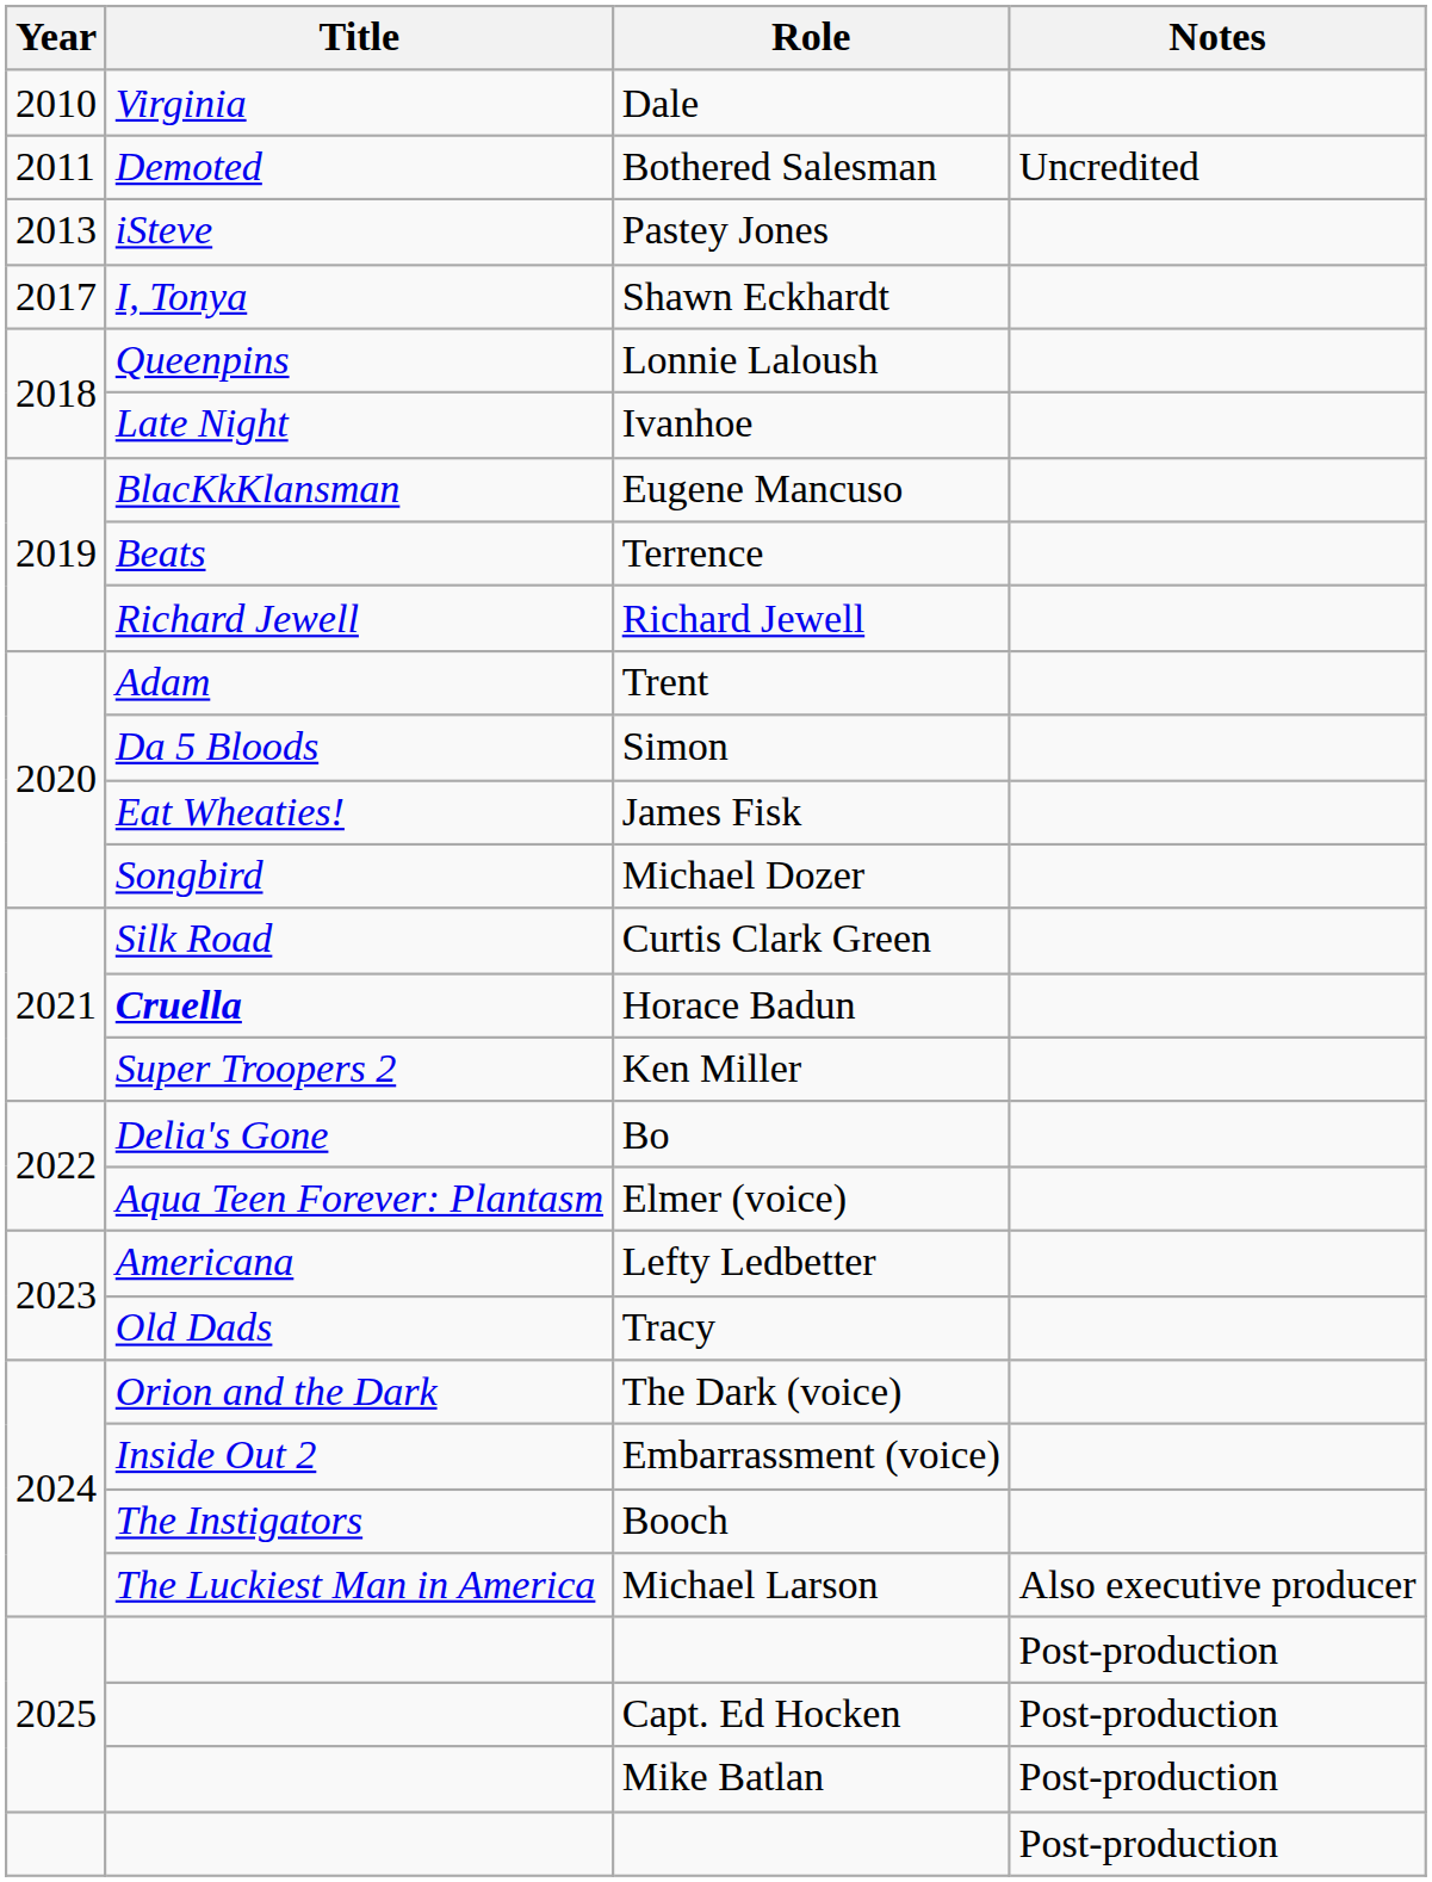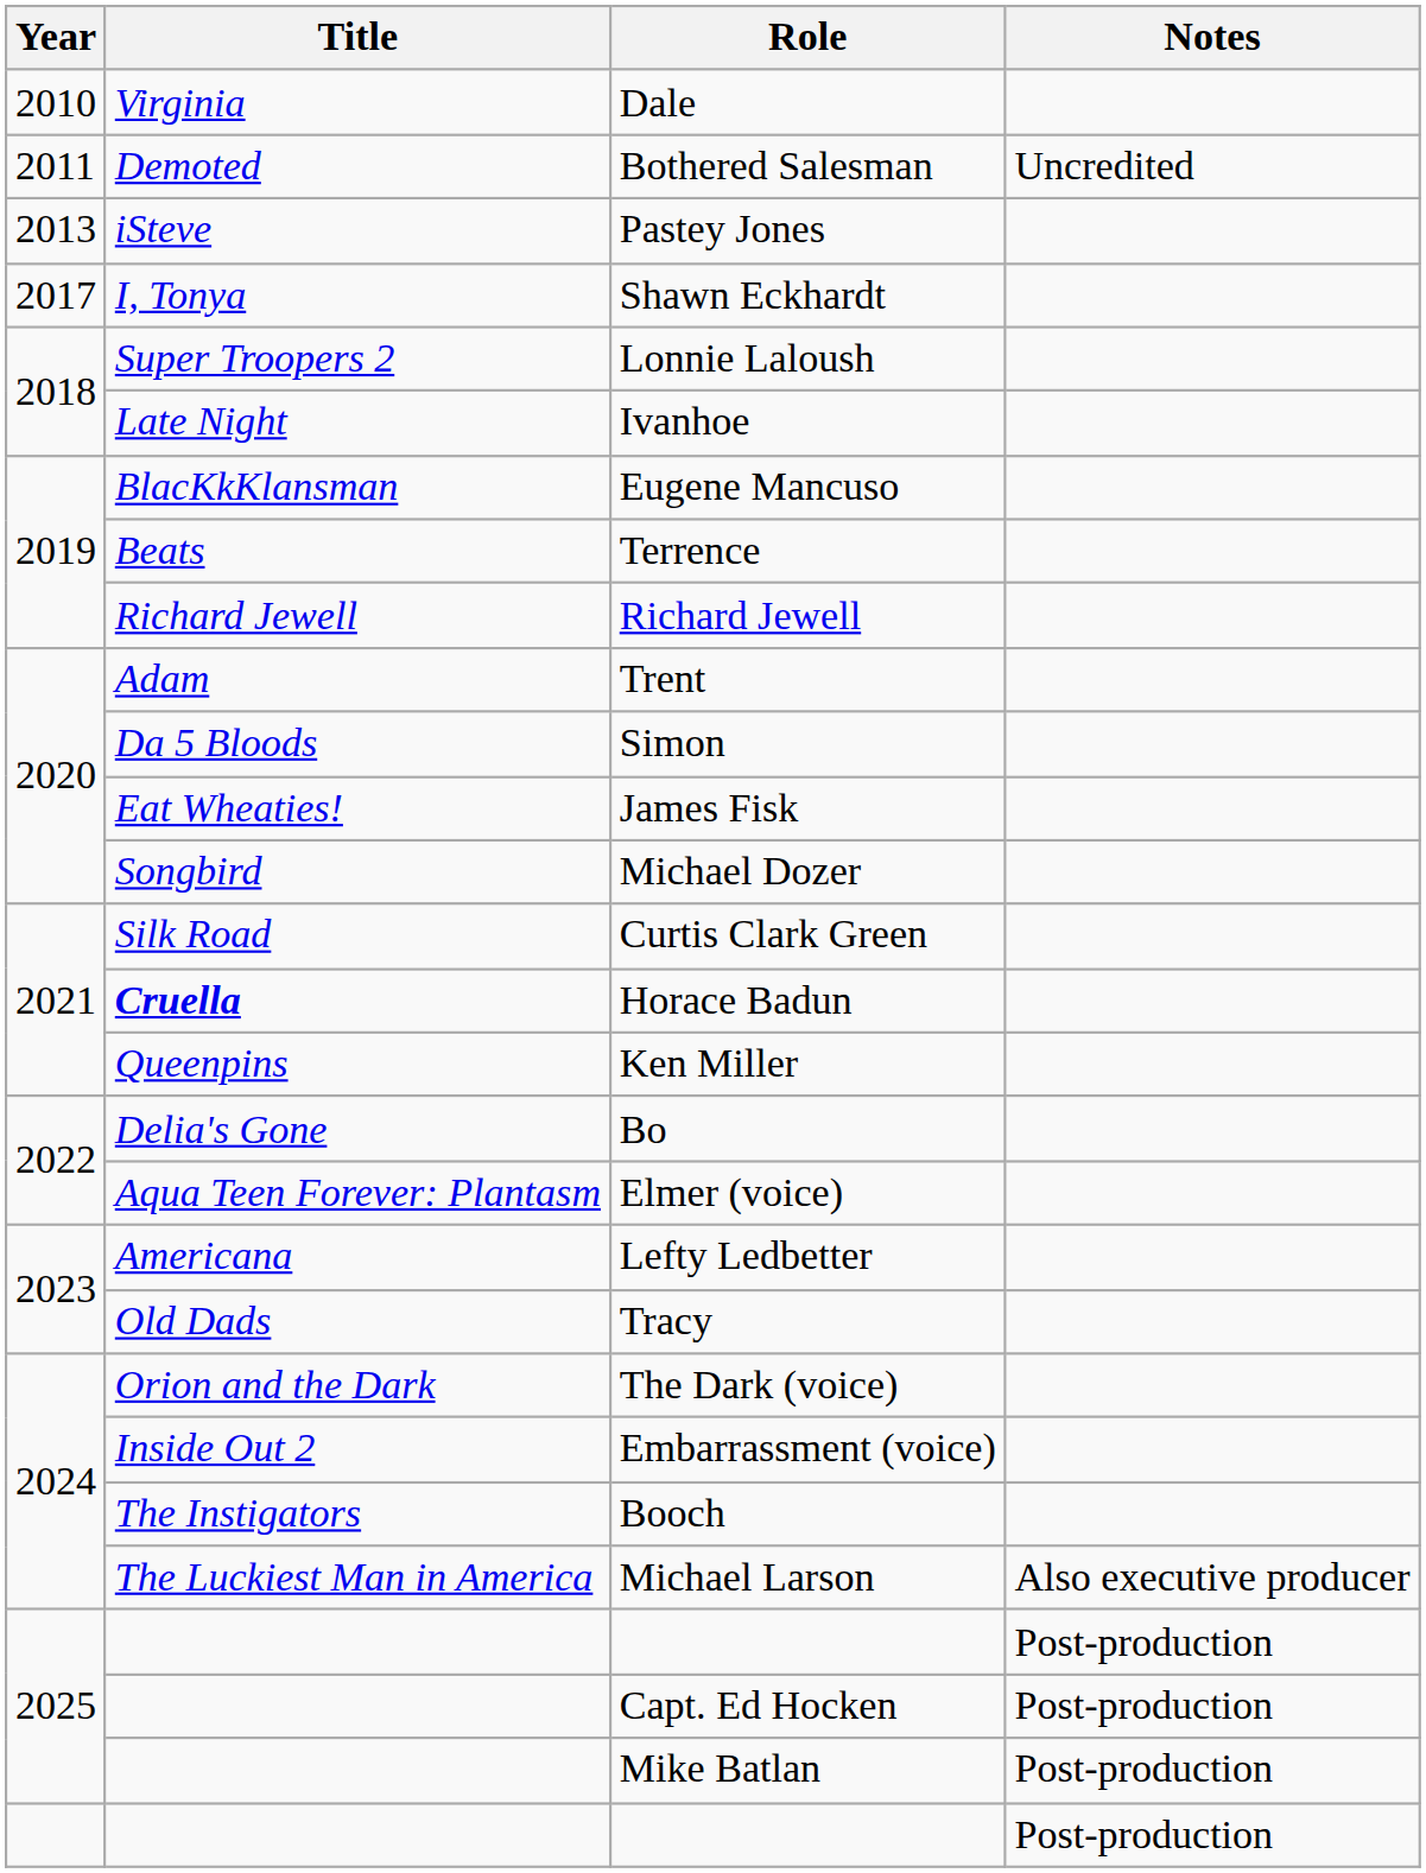 <table class="wikitable sortable">
 <tr>
 <th>Year</th>
 <th>Title</th>
 <th>Role</th>
 <th class="unsortable">Notes</th>
 </tr>
 <tr>
 <td>2010</td>
 <td><em><a href='#'>Virginia</a></em></td>
 <td>Dale</td>
 <td></td>
 </tr>
 <tr>
 <td>2011</td>
 <td><em><a href='#'>Demoted</a></em></td>
 <td>Bothered Salesman</td>
 <td>Uncredited</td>
 </tr>
 <tr>
 <td>2013</td>
 <td><em><a href='#'>iSteve</a></em></td>
 <td>Pastey Jones</td>
 <td></td>
 </tr>
 <tr>
 <td>2017</td>
 <td><em><a href='#'>I, Tonya</a></em></td>
 <td>Shawn Eckhardt</td>
 <td></td>
 </tr>
 <tr>
 <td rowspan="2">2018</td>
-<td><em><a href='#'>Queenpins</a></em></td>
+<td><em><a href='#'>Super Troopers 2</a></em></td>
 <td>Lonnie Laloush</td>
 <td></td>
 </tr>
 <tr>
 <td><em><a href='#'>Late Night</a></em></td>
 <td>Ivanhoe</td>
 <td></td>
 </tr>
 <tr>
 <td rowspan="3">2019</td>
 <td><em><a href='#'>BlacKkKlansman</a></em></td>
 <td>Eugene Mancuso</td>
 <td></td>
 </tr>
 <tr>
 <td><em><a href='#'>Beats</a></em></td>
 <td>Terrence</td>
 <td></td>
 </tr>
 <tr>
 <td><em><a href='#'>Richard Jewell</a></em></td>
 <td><a href='#'>Richard Jewell</a></td>
 <td></td>
 </tr>
 <tr>
 <td rowspan="4">2020</td>
 <td><em><a href='#'>Adam</a></em></td>
 <td>Trent</td>
 <td></td>
 </tr>
 <tr>
 <td><em><a href='#'>Da 5 Bloods</a></em></td>
 <td>Simon</td>
 <td></td>
 </tr>
 <tr>
 <td><em><a href='#'>Eat Wheaties!</a></em></td>
 <td>James Fisk</td>
 <td></td>
 </tr>
 <tr>
 <td><em><a href='#'>Songbird</a></em></td>
 <td>Michael Dozer</td>
 <td></td>
 </tr>
 <tr>
 <td rowspan="3">2021</td>
 <td><em><a href='#'>Silk Road</a></em></td>
 <td>Curtis Clark Green</td>
 <td></td>
 </tr>
 <tr>
 <td><strong><em><a href='#'>Cruella</a></em></strong></td>
 <td>Horace Badun</td>
 <td></td>
 </tr>
 <tr>
-<td><em><a href='#'>Super Troopers 2</a></em></td>
+<td><em><a href='#'>Queenpins</a></em></td>
 <td>Ken Miller</td>
 <td></td>
 </tr>
 <tr>
 <td rowspan="2">2022</td>
 <td><em><a href='#'>Delia's Gone</a></em></td>
 <td>Bo</td>
 <td></td>
 </tr>
 <tr>
 <td><em><a href='#'>Aqua Teen Forever: Plantasm</a></em></td>
 <td>Elmer (voice)</td>
 <td></td>
 </tr>
 <tr>
 <td rowspan="2">2023</td>
 <td><em><a href='#'>Americana</a></em></td>
 <td>Lefty Ledbetter</td>
 <td></td>
 </tr>
 <tr>
 <td><em><a href='#'>Old Dads</a></em></td>
 <td>Tracy</td>
 <td></td>
 </tr>
 <tr>
 <td rowspan="4">2024</td>
 <td><em><a href='#'>Orion and the Dark</a></em></td>
 <td>The Dark (voice)</td>
 <td></td>
 </tr>
 <tr>
 <td><em><a href='#'>Inside Out 2</a></em></td>
 <td>Embarrassment (voice)</td>
 <td></td>
 </tr>
 <tr>
 <td><em><a href='#'>The Instigators</a></em></td>
 <td>Booch</td>
 <td></td>
 </tr>
 <tr>
 <td><em><a href='#'>The Luckiest Man in America</a></em></td>
 <td>Michael Larson</td>
 <td>Also executive producer</td>
 </tr>
 <tr>
 <td rowspan="3">2025</td>
 <td></td>
 <td></td>
 <td>Post-production</td>
 </tr>
 <tr>
 <td></td>
 <td>Capt. Ed Hocken</td>
 <td>Post-production</td>
 </tr>
 <tr>
 <td></td>
 <td>Mike Batlan</td>
 <td>Post-production</td>
 </tr>
 <tr>
 <td rowspan="1"></td>
 <td></td>
 <td></td>
 <td>Post-production</td>
 </tr>
 </table>
